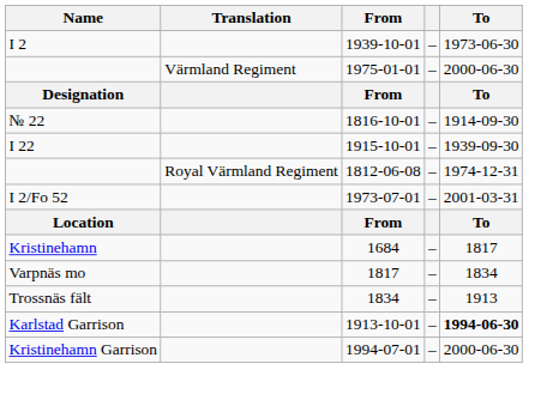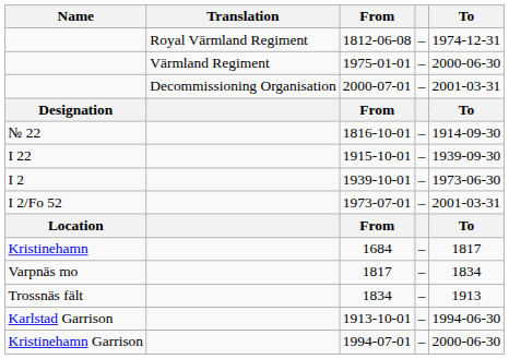 <table class="wikitable">
 <tr>
 <th style="font-weight:bold;">Name</th>
 <th style="font-weight:bold;">Translation</th>
 <th style="text-align: center; font-weight:bold;">From</th>
 <th></th>
 <th style="text-align: center; font-weight:bold;">To</th>
 </tr>
 <tr>
-<td>I 2</td>
-<td></td>
-<td style="text-align: center;">1939-10-01</td>
-<td style="text-align: center;">–</td>
-<td style="text-align: center;">1973-06-30</td>
+<td style="font-style:italic;"></td>
+<td>Royal Värmland Regiment</td>
+<td>1812-06-08</td>
+<td>–</td>
+<td>1974-12-31</td>
 </tr>
 <tr>
 <td style="font-style:italic;"></td>
 <td>Värmland Regiment</td>
 <td>1975-01-01</td>
 <td>–</td>
 <td>2000-06-30</td>
+</tr>
+<tr>
+<td style="font-style:italic;"></td>
+<td>Decommissioning Organisation</td>
+<td>2000-07-01</td>
+<td>–</td>
+<td>2001-03-31</td>
 </tr>
 <tr>
 <th style="font-weight:bold;">Designation</th>
 <th style="font-weight:bold;"></th>
 <th style="text-align: center; font-weight:bold;">From</th>
 <th></th>
 <th style="text-align: center; font-weight:bold;">To</th>
 </tr>
 <tr>
 <td>№ 22</td>
 <td></td>
 <td style="text-align: center;">1816-10-01</td>
 <td style="text-align: center;">–</td>
 <td style="text-align: center;">1914-09-30</td>
 </tr>
 <tr>
 <td>I 22</td>
 <td></td>
 <td style="text-align: center;">1915-10-01</td>
 <td style="text-align: center;">–</td>
 <td style="text-align: center;">1939-09-30</td>
 </tr>
 <tr>
-<td style="font-style:italic;"></td>
-<td>Royal Värmland Regiment</td>
-<td>1812-06-08</td>
-<td>–</td>
-<td>1974-12-31</td>
+<td>I 2</td>
+<td></td>
+<td style="text-align: center;">1939-10-01</td>
+<td style="text-align: center;">–</td>
+<td style="text-align: center;">1973-06-30</td>
 </tr>
 <tr>
 <td>I 2/Fo 52</td>
 <td></td>
 <td style="text-align: center;">1973-07-01</td>
 <td style="text-align: center;">–</td>
 <td style="text-align: center;">2001-03-31</td>
 </tr>
 <tr>
 <th style="font-weight:bold;">Location</th>
 <th style="font-weight:bold;"></th>
 <th style="text-align: center; font-weight:bold;">From</th>
 <th></th>
 <th style="text-align: center; font-weight:bold;">To</th>
 </tr>
 <tr>
 <td><a href='#'>Kristinehamn</a></td>
 <td></td>
 <td style="text-align: center;">1684</td>
 <td style="text-align: center;">–</td>
 <td style="text-align: center;">1817</td>
 </tr>
 <tr>
 <td>Varpnäs mo</td>
 <td></td>
 <td style="text-align: center;">1817</td>
 <td style="text-align: center;">–</td>
 <td style="text-align: center;">1834</td>
 </tr>
 <tr>
 <td>Trossnäs fält</td>
 <td></td>
 <td style="text-align: center;">1834</td>
 <td style="text-align: center;">–</td>
 <td style="text-align: center;">1913</td>
 </tr>
 <tr>
 <td><a href='#'>Karlstad</a> Garrison</td>
 <td></td>
 <td style="text-align: center;">1913-10-01</td>
 <td style="text-align: center;">–</td>
-<td style="text-align: center;"><strong>1994-06-30</strong></td>
+<td style="text-align: center;">1994-06-30</td>
 </tr>
 <tr>
 <td><a href='#'>Kristinehamn</a> Garrison</td>
 <td></td>
 <td style="text-align: center;">1994-07-01</td>
 <td style="text-align: center;">–</td>
 <td style="text-align: center;">2000-06-30</td>
 </tr>
 </table>
